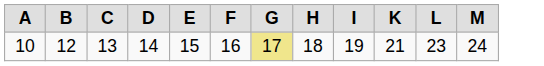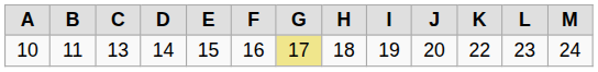 <table class="wikitable">
 <tr bgcolor="#dfdfdf">
 <td width="30" align="center"><strong>A</strong></td>
 <td width="30" align="center"><strong>B</strong></td>
 <td width="30" align="center"><strong>C</strong></td>
 <td width="30" align="center"><strong>D</strong></td>
 <td width="30" align="center"><strong>E</strong></td>
 <td width="30" align="center"><strong>F</strong></td>
 <td width="30" align="center"><strong>G</strong></td>
 <td width="30" align="center"><strong>H</strong></td>
 <td width="30" align="center"><strong>I</strong></td>
+<td width="30" align="center"><strong>J</strong></td>
 <td width="30" align="center"><strong>K</strong></td>
 <td width="30" align="center"><strong>L</strong></td>
 <td width="30" align="center"><strong>M</strong></td>
 </tr>
 <tr ---->
 <td align="center">10</td>
-<td align="center">12</td>
+<td align="center">11</td>
 <td align="center">13</td>
 <td align="center">14</td>
 <td align="center">15</td>
 <td align="center">16</td>
 <td align="center" style="background: khaki;">17</td>
 <td align="center">18</td>
 <td align="center">19</td>
-<td align="center">21</td>
+<td align="center">20</td>
+<td align="center">22</td>
 <td align="center">23</td>
 <td align="center">24</td>
 </tr>
 </table>
